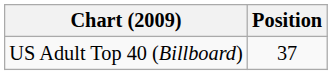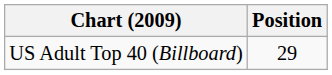 <table class="wikitable">
 <tr>
 <th scope="col">Chart (2009)</th>
 <th scope="col">Position</th>
 </tr>
 <tr>
 <td>US Adult Top 40 (<em>Billboard</em>)</td>
-<td style="text-align:center;">37</td>
+<td style="text-align:center;">29</td>
 </tr>
 </table>
